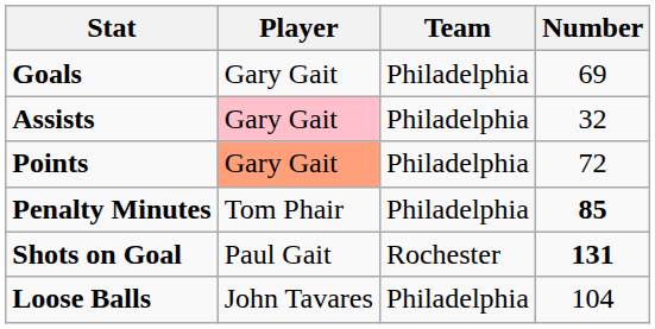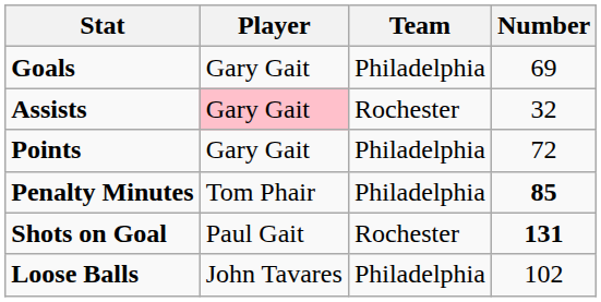 <table class="wikitable">
 <tr>
 <th>Stat</th>
 <th>Player</th>
 <th>Team</th>
 <th>Number</th>
 </tr>
 <tr>
 <td><strong>Goals</strong></td>
 <td>Gary Gait</td>
 <td>Philadelphia</td>
 <td align="center">69</td>
 </tr>
 <tr>
 <td><strong>Assists</strong></td>
 <td style="background: pink;">Gary Gait</td>
-<td>Philadelphia</td>
+<td>Rochester</td>
 <td align="center">32</td>
 </tr>
 <tr>
 <td><strong>Points</strong></td>
-<td style="background: lightsalmon;">Gary Gait</td>
+<td>Gary Gait</td>
 <td>Philadelphia</td>
 <td align="center">72</td>
 </tr>
 <tr>
 <td><strong>Penalty Minutes</strong></td>
 <td>Tom Phair</td>
 <td>Philadelphia</td>
 <td align="center"><strong>85</strong></td>
 </tr>
 <tr>
 <td><strong>Shots on Goal</strong></td>
 <td>Paul Gait</td>
 <td>Rochester</td>
 <td align="center"><strong>131</strong></td>
 </tr>
 <tr>
 <td><strong>Loose Balls</strong></td>
 <td>John Tavares</td>
 <td>Philadelphia</td>
-<td align="center">104</td>
+<td align="center">102</td>
 </tr>
 </table>
